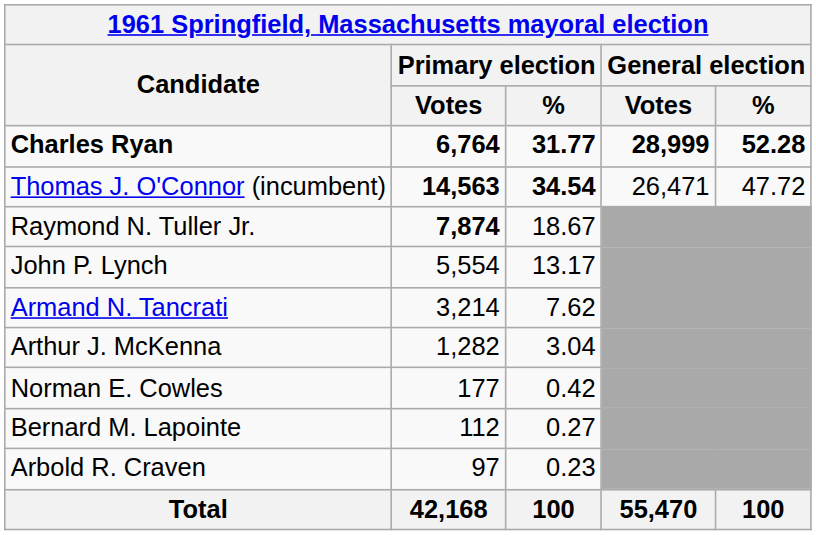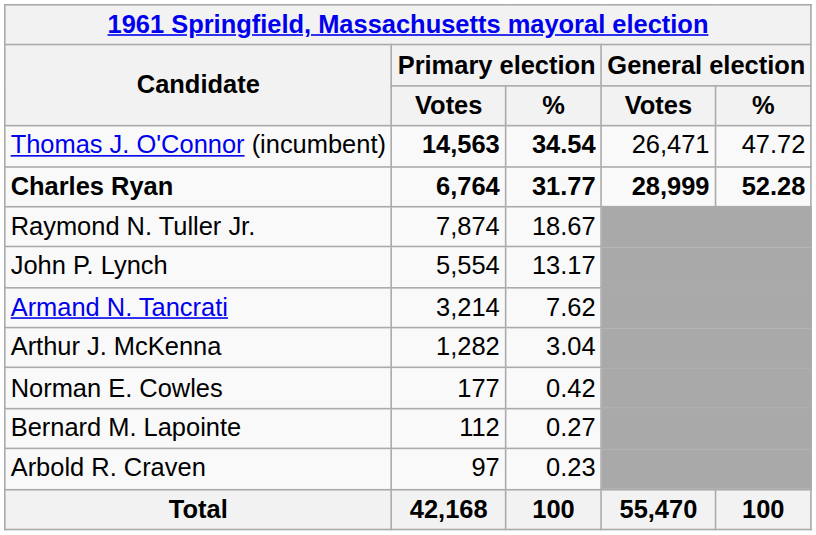 <table class=wikitable>
 <tr>
 <th colspan=5><a href='#'>1961 Springfield, Massachusetts mayoral election</a></th>
 </tr>
 <tr>
 <th colspan=1 rowspan=2>Candidate</th>
 <th colspan=2>Primary election</th>
 <th colspan=2><strong>General election</strong></th>
 </tr>
 <tr>
 <th>Votes</th>
 <th>%</th>
 <th>Votes</th>
 <th>%</th>
 </tr>
 <tr>
+<td><a href='#'>Thomas J. O'Connor</a> (incumbent)</td>
+<td align="right"><strong>14,563</strong></td>
+<td align="right"><strong>34.54</strong></td>
+<td align="right">26,471</td>
+<td align="right">47.72</td>
+</tr>
+<tr>
 <td><strong>Charles Ryan</strong></td>
 <td align="right"><strong>6,764</strong></td>
 <td align="right"><strong>31.77</strong></td>
 <td align="right"><strong>28,999</strong></td>
 <td align="right"><strong>52.28</strong></td>
 </tr>
 <tr>
-<td><a href='#'>Thomas J. O'Connor</a> (incumbent)</td>
-<td align="right"><strong>14,563</strong></td>
-<td align="right"><strong>34.54</strong></td>
-<td align="right">26,471</td>
-<td align="right">47.72</td>
-</tr>
-<tr>
 <td>Raymond N. Tuller Jr.</td>
-<td align="right"><strong>7,874</strong></td>
+<td align="right">7,874</td>
 <td align="right">18.67</td>
 <td colspan=2 bgcolor=darkgray></td>
 </tr>
 <tr>
 <td>John P. Lynch</td>
 <td align="right">5,554</td>
 <td align="right">13.17</td>
 <td colspan=2 bgcolor=darkgray></td>
 </tr>
 <tr>
 <td><a href='#'>Armand N. Tancrati</a></td>
 <td align="right">3,214</td>
 <td align="right">7.62</td>
 <td colspan=2 bgcolor=darkgray></td>
 </tr>
 <tr>
 <td>Arthur J. McKenna</td>
 <td align="right">1,282</td>
 <td align="right">3.04</td>
 <td colspan=2 bgcolor=darkgray></td>
 </tr>
 <tr>
 <td>Norman E. Cowles</td>
 <td align="right">177</td>
 <td align="right">0.42</td>
 <td colspan=2 bgcolor=darkgray></td>
 </tr>
 <tr>
 <td>Bernard M. Lapointe</td>
 <td align="right">112</td>
 <td align="right">0.27</td>
 <td colspan=2 bgcolor=darkgray></td>
 </tr>
 <tr>
 <td>Arbold R. Craven</td>
 <td align="right">97</td>
 <td align="right">0.23</td>
 <td colspan=2 bgcolor=darkgray></td>
 </tr>
 <tr>
 <th>Total</th>
 <th>42,168</th>
 <th>100</th>
 <th>55,470</th>
 <th>100</th>
 </tr>
 </table>
